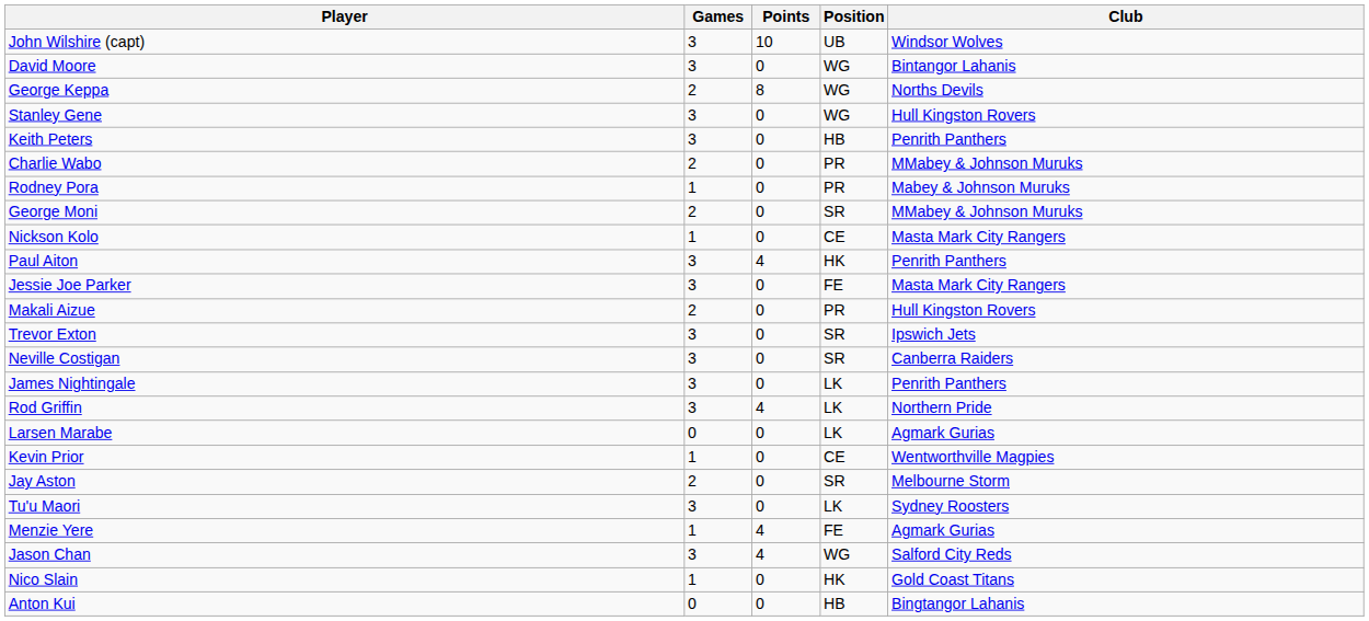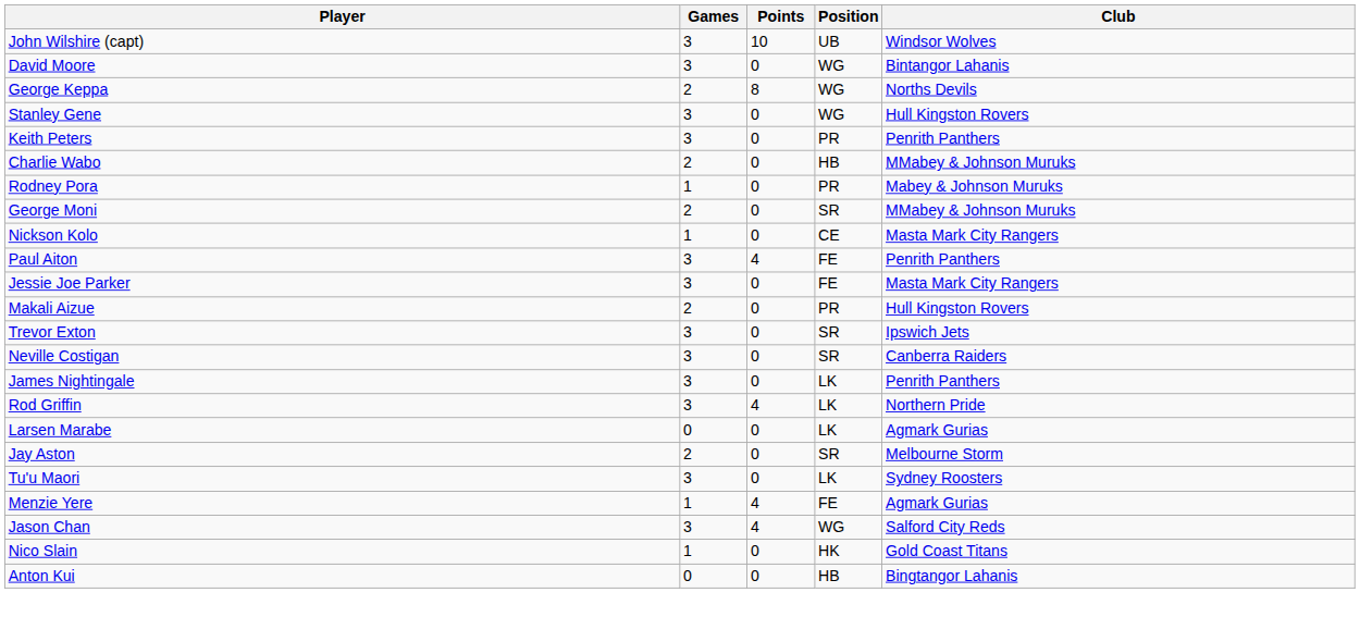 <table class="wikitable">
 <tr bgcolor=#FFFFFF>
 <th !width=25%>Player</th>
 <th width=5%>Games</th>
 <th width=5%>Points</th>
 <th width=5%>Position</th>
 <th width=35%>Club</th>
 </tr>
 <tr>
 <td><a href='#'>John Wilshire</a> (capt)</td>
 <td>3</td>
 <td>10</td>
 <td>UB</td>
 <td> <a href='#'>Windsor Wolves</a></td>
 </tr>
 <tr>
 <td><a href='#'>David Moore</a></td>
 <td>3</td>
 <td>0</td>
 <td>WG</td>
 <td> <a href='#'>Bintangor Lahanis</a></td>
 </tr>
 <tr>
 <td><a href='#'>George Keppa</a></td>
 <td>2</td>
 <td>8</td>
 <td>WG</td>
 <td> <a href='#'>Norths Devils</a></td>
 </tr>
 <tr>
 <td><a href='#'>Stanley Gene</a></td>
 <td>3</td>
 <td>0</td>
 <td>WG</td>
 <td> <a href='#'>Hull Kingston Rovers</a></td>
 </tr>
 <tr>
 <td><a href='#'>Keith Peters</a></td>
 <td>3</td>
 <td>0</td>
-<td>HB</td>
+<td>PR</td>
 <td> <a href='#'>Penrith Panthers</a></td>
 </tr>
 <tr>
 <td><a href='#'>Charlie Wabo</a></td>
 <td>2</td>
 <td>0</td>
-<td>PR</td>
+<td>HB</td>
 <td> <a href='#'>MMabey & Johnson Muruks</a></td>
 </tr>
 <tr>
 <td><a href='#'>Rodney Pora</a></td>
 <td>1</td>
 <td>0</td>
 <td>PR</td>
 <td> <a href='#'>Mabey & Johnson Muruks</a></td>
 </tr>
 <tr>
 <td><a href='#'>George Moni</a></td>
 <td>2</td>
 <td>0</td>
 <td>SR</td>
 <td> <a href='#'>MMabey & Johnson Muruks</a></td>
 </tr>
 <tr>
 <td><a href='#'>Nickson Kolo</a></td>
 <td>1</td>
 <td>0</td>
 <td>CE</td>
 <td> <a href='#'>Masta Mark City Rangers</a></td>
 </tr>
 <tr>
 <td><a href='#'>Paul Aiton</a></td>
 <td>3</td>
 <td>4</td>
-<td>HK</td>
+<td>FE</td>
 <td> <a href='#'>Penrith Panthers</a></td>
 </tr>
 <tr>
 <td><a href='#'>Jessie Joe Parker</a></td>
 <td>3</td>
 <td>0</td>
 <td>FE</td>
 <td> <a href='#'>Masta Mark City Rangers</a></td>
 </tr>
 <tr>
 <td><a href='#'>Makali Aizue</a></td>
 <td>2</td>
 <td>0</td>
 <td>PR</td>
 <td> <a href='#'>Hull Kingston Rovers</a></td>
 </tr>
 <tr>
 <td><a href='#'>Trevor Exton</a></td>
 <td>3</td>
 <td>0</td>
 <td>SR</td>
 <td> <a href='#'>Ipswich Jets</a></td>
 </tr>
 <tr>
 <td><a href='#'>Neville Costigan</a></td>
 <td>3</td>
 <td>0</td>
 <td>SR</td>
 <td> <a href='#'>Canberra Raiders</a></td>
 </tr>
 <tr>
 <td><a href='#'>James Nightingale</a></td>
 <td>3</td>
 <td>0</td>
 <td>LK</td>
 <td> <a href='#'>Penrith Panthers</a></td>
 </tr>
 <tr>
 <td><a href='#'>Rod Griffin</a></td>
 <td>3</td>
 <td>4</td>
 <td>LK</td>
 <td> <a href='#'>Northern Pride</a></td>
 </tr>
 <tr>
 <td><a href='#'>Larsen Marabe</a></td>
 <td>0</td>
 <td>0</td>
 <td>LK</td>
 <td> <a href='#'>Agmark Gurias</a></td>
 </tr>
 <tr>
-<td><a href='#'>Kevin Prior</a></td>
-<td>1</td>
-<td>0</td>
-<td>CE</td>
-<td> <a href='#'>Wentworthville Magpies</a></td>
-</tr>
-<tr>
 <td><a href='#'>Jay Aston</a></td>
 <td>2</td>
 <td>0</td>
 <td>SR</td>
 <td> <a href='#'>Melbourne Storm</a></td>
 </tr>
 <tr>
 <td><a href='#'>Tu'u Maori</a></td>
 <td>3</td>
 <td>0</td>
 <td>LK</td>
 <td> <a href='#'>Sydney Roosters</a></td>
 </tr>
 <tr>
 <td><a href='#'>Menzie Yere</a></td>
 <td>1</td>
 <td>4</td>
 <td>FE</td>
 <td> <a href='#'>Agmark Gurias</a></td>
 </tr>
 <tr>
 <td><a href='#'>Jason Chan</a></td>
 <td>3</td>
 <td>4</td>
 <td>WG</td>
 <td> <a href='#'>Salford City Reds</a></td>
 </tr>
 <tr>
 <td><a href='#'>Nico Slain</a></td>
 <td>1</td>
 <td>0</td>
 <td>HK</td>
 <td> <a href='#'>Gold Coast Titans</a></td>
 </tr>
 <tr>
 <td><a href='#'>Anton Kui</a></td>
 <td>0</td>
 <td>0</td>
 <td>HB</td>
 <td> <a href='#'>Bingtangor Lahanis</a></td>
 </tr>
 </table>
